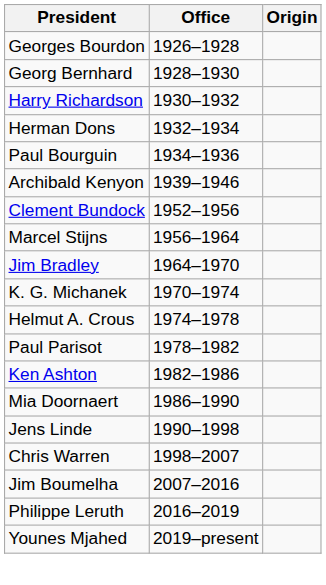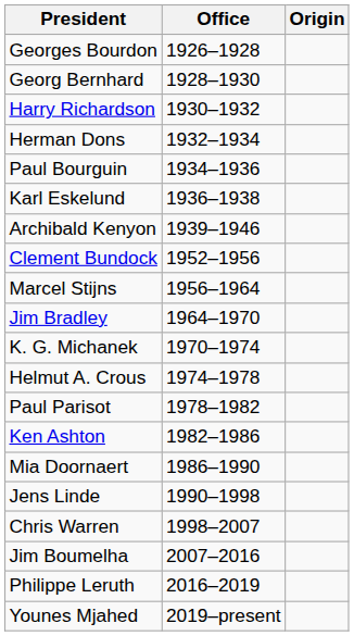 <table class="wikitable">
 <tr>
 <th>President</th>
 <th>Office</th>
 <th>Origin</th>
 </tr>
 <tr>
 <td>Georges Bourdon</td>
 <td>1926–1928</td>
 <td></td>
 </tr>
 <tr>
 <td>Georg Bernhard</td>
 <td>1928–1930</td>
 <td></td>
 </tr>
 <tr>
 <td><a href='#'>Harry Richardson</a></td>
 <td>1930–1932</td>
 <td></td>
 </tr>
 <tr>
 <td>Herman Dons</td>
 <td>1932–1934</td>
 <td></td>
 </tr>
 <tr>
 <td>Paul Bourguin</td>
 <td>1934–1936</td>
+<td></td>
+</tr>
+<tr>
+<td>Karl Eskelund</td>
+<td>1936–1938</td>
 <td></td>
 </tr>
 <tr>
 <td>Archibald Kenyon</td>
 <td>1939–1946</td>
 <td></td>
 </tr>
 <tr>
 <td><a href='#'>Clement Bundock</a></td>
 <td>1952–1956</td>
 <td></td>
 </tr>
 <tr>
 <td>Marcel Stijns</td>
 <td>1956–1964</td>
 <td></td>
 </tr>
 <tr>
 <td><a href='#'>Jim Bradley</a></td>
 <td>1964–1970</td>
 <td></td>
 </tr>
 <tr>
 <td>K. G. Michanek</td>
 <td>1970–1974</td>
 <td></td>
 </tr>
 <tr>
 <td>Helmut A. Crous</td>
 <td>1974–1978</td>
 <td></td>
 </tr>
 <tr>
 <td>Paul Parisot</td>
 <td>1978–1982</td>
 <td></td>
 </tr>
 <tr>
 <td><a href='#'>Ken Ashton</a></td>
 <td>1982–1986</td>
 <td></td>
 </tr>
 <tr>
 <td>Mia Doornaert</td>
 <td>1986–1990</td>
 <td></td>
 </tr>
 <tr>
 <td>Jens Linde</td>
 <td>1990–1998</td>
 <td></td>
 </tr>
 <tr>
 <td>Chris Warren</td>
 <td>1998–2007</td>
 <td></td>
 </tr>
 <tr>
 <td>Jim Boumelha</td>
 <td>2007–2016</td>
 <td></td>
 </tr>
 <tr>
 <td>Philippe Leruth</td>
 <td>2016–2019</td>
 <td></td>
 </tr>
 <tr>
 <td>Younes Mjahed</td>
 <td>2019–present</td>
 <td></td>
 </tr>
 </table>
